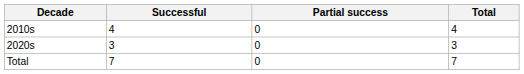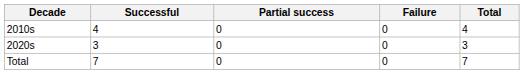 <table class="wikitable" style="margin: 1em auto 1em auto;background:#fff; font-size:95%;width:60%">
 <tr>
 <th>Decade</th>
 <th>Successful</th>
 <th>Partial success</th>
+<th>Failure</th>
 <th>Total</th>
 </tr>
 <tr>
 <td>2010s</td>
 <td>4</td>
+<td>0</td>
 <td>0</td>
 <td>4</td>
 </tr>
 <tr>
 <td>2020s</td>
 <td>3</td>
 <td>0</td>
+<td>0</td>
 <td>3</td>
 </tr>
 <tr>
 <td>Total</td>
 <td>7</td>
 <td>0</td>
+<td>0</td>
 <td>7</td>
 </tr>
 </table>
